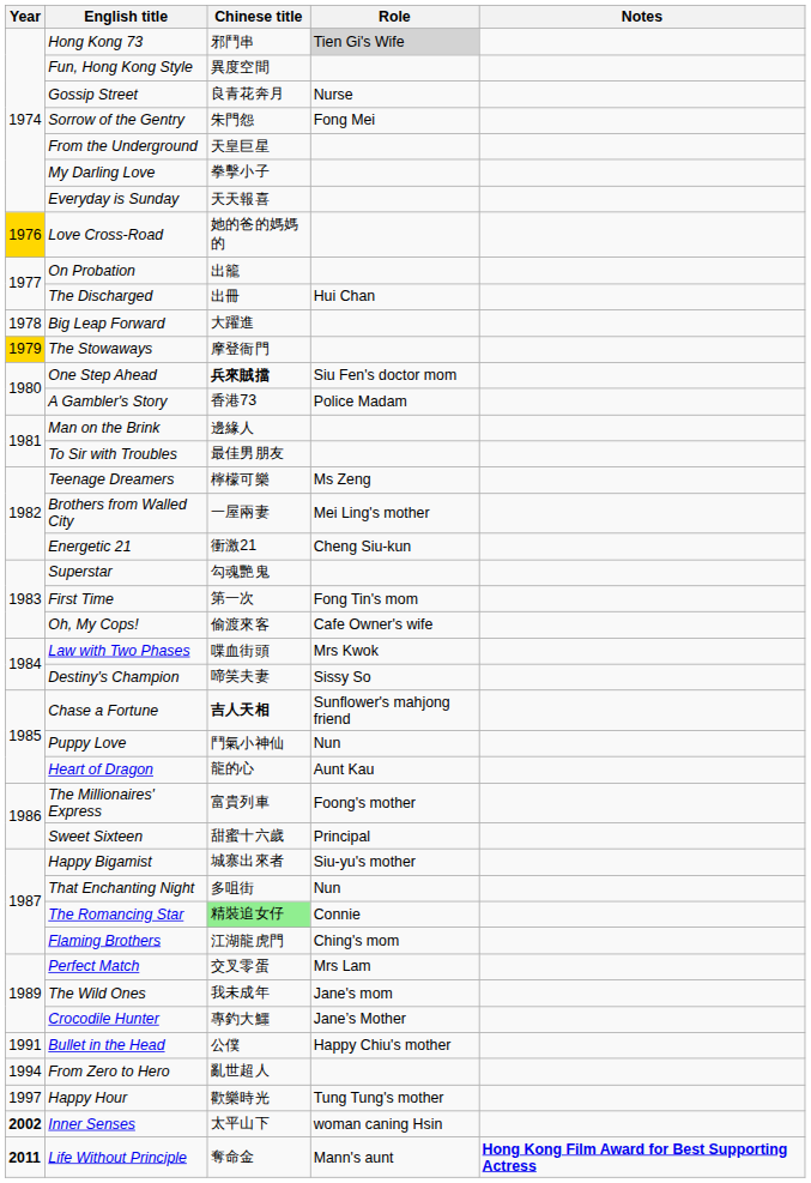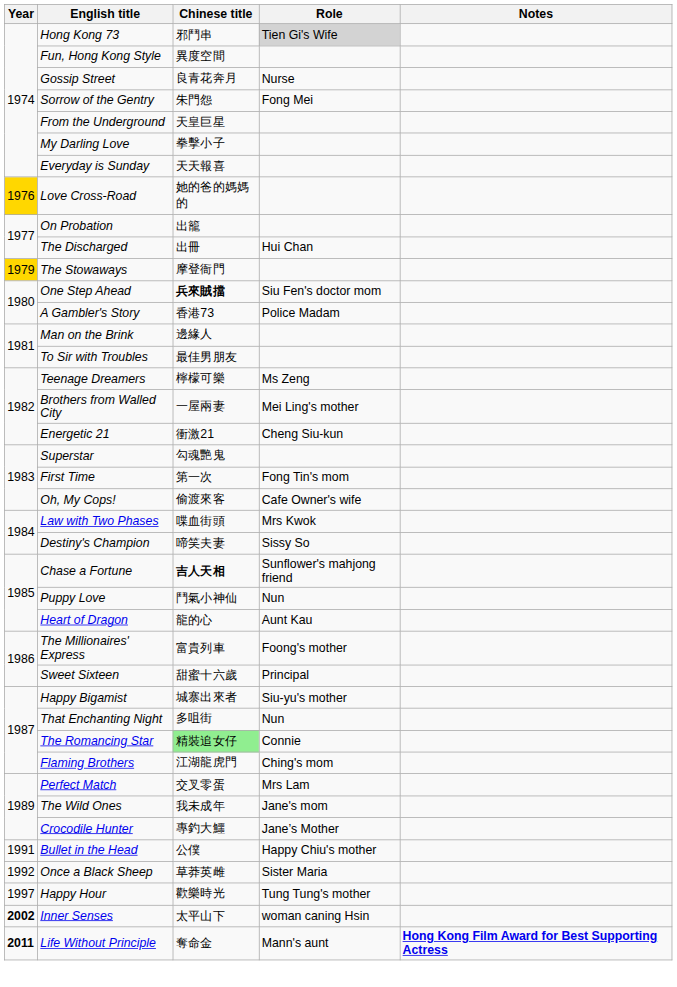 <table class="wikitable">
 <tr>
 <th>Year</th>
 <th>English title</th>
 <th>Chinese title</th>
 <th>Role</th>
 <th>Notes</th>
 </tr>
 <tr>
 <td rowspan=7>1974</td>
 <td><em>Hong Kong 73</em></td>
 <td>邪鬥串</td>
 <td style="background: lightgrey;">Tien Gi's Wife</td>
 <td></td>
 </tr>
 <tr>
 <td><em>Fun, Hong Kong Style</em></td>
 <td>異度空間</td>
 <td></td>
 <td></td>
 </tr>
 <tr>
 <td><em>Gossip Street</em></td>
 <td>良青花奔月</td>
 <td>Nurse</td>
 <td></td>
 </tr>
 <tr>
 <td><em>Sorrow of the Gentry</em></td>
 <td>朱門怨</td>
 <td>Fong Mei</td>
 <td></td>
 </tr>
 <tr>
 <td><em>From the Underground</em></td>
 <td>天皇巨星</td>
 <td></td>
 <td></td>
 </tr>
 <tr>
 <td><em>My Darling Love</em></td>
 <td>拳擊小子</td>
 <td></td>
 <td></td>
 </tr>
 <tr>
 <td><em>Everyday is Sunday</em></td>
 <td>天天報喜</td>
 <td></td>
 <td></td>
 </tr>
 <tr>
 <td style="background: gold;">1976</td>
 <td><em>Love Cross-Road</em></td>
 <td>她的爸的媽媽的</td>
 <td></td>
 <td></td>
 </tr>
 <tr>
 <td rowspan=2>1977</td>
 <td><em>On Probation</em></td>
 <td>出籠</td>
 <td></td>
 <td></td>
 </tr>
 <tr>
 <td><em>The Discharged</em></td>
 <td>出冊</td>
 <td>Hui Chan</td>
-<td></td>
-</tr>
-<tr>
-<td>1978</td>
-<td><em>Big Leap Forward</em></td>
-<td>大躍進</td>
-<td></td>
 <td></td>
 </tr>
 <tr>
 <td style="background: gold;">1979</td>
 <td><em>The Stowaways</em></td>
 <td>摩登衙門</td>
 <td></td>
 <td></td>
 </tr>
 <tr>
 <td rowspan=2>1980</td>
 <td><em>One Step Ahead</em></td>
 <td><strong>兵來賊擋</strong></td>
 <td>Siu Fen's doctor mom</td>
 <td></td>
 </tr>
 <tr>
 <td><em>A Gambler's Story</em></td>
 <td>香港73</td>
 <td>Police Madam</td>
 <td></td>
 </tr>
 <tr>
 <td rowspan=2>1981</td>
 <td><em>Man on the Brink</em></td>
 <td>邊緣人</td>
 <td></td>
 <td></td>
 </tr>
 <tr>
 <td><em>To Sir with Troubles</em></td>
 <td>最佳男朋友</td>
 <td></td>
 <td></td>
 </tr>
 <tr>
 <td rowspan=3>1982</td>
 <td><em>Teenage Dreamers</em></td>
 <td>檸檬可樂</td>
 <td>Ms Zeng</td>
 <td></td>
 </tr>
 <tr>
 <td><em>Brothers from Walled City</em></td>
 <td>一屋兩妻</td>
 <td>Mei Ling's mother</td>
 <td></td>
 </tr>
 <tr>
 <td><em>Energetic 21</em></td>
 <td>衝激21</td>
 <td>Cheng Siu-kun</td>
 <td></td>
 </tr>
 <tr>
 <td rowspan=3>1983</td>
 <td><em>Superstar</em></td>
 <td>勾魂艷鬼</td>
 <td></td>
 <td></td>
 </tr>
 <tr>
 <td><em>First Time</em></td>
 <td>第一次</td>
 <td>Fong Tin's mom</td>
 <td></td>
 </tr>
 <tr>
 <td><em>Oh, My Cops!</em></td>
 <td>偷渡來客</td>
 <td>Cafe Owner's wife</td>
 <td></td>
 </tr>
 <tr>
 <td rowspan=2>1984</td>
 <td><em><a href='#'>Law with Two Phases</a></em></td>
 <td>喋血街頭</td>
 <td>Mrs Kwok</td>
 <td></td>
 </tr>
 <tr>
 <td><em>Destiny's Champion</em></td>
 <td>啼笑夫妻</td>
 <td>Sissy So</td>
 <td></td>
 </tr>
 <tr>
 <td rowspan=3>1985</td>
 <td><em>Chase a Fortune</em></td>
 <td><strong>吉人天相</strong></td>
 <td>Sunflower's mahjong friend</td>
 <td></td>
 </tr>
 <tr>
 <td><em>Puppy Love</em></td>
 <td>鬥氣小神仙</td>
 <td>Nun</td>
 <td></td>
 </tr>
 <tr>
 <td><em><a href='#'>Heart of Dragon</a></em></td>
 <td>龍的心</td>
 <td>Aunt Kau</td>
 <td></td>
 </tr>
 <tr>
 <td rowspan=2>1986</td>
 <td><em>The Millionaires' Express</em></td>
 <td>富貴列車</td>
 <td>Foong's mother</td>
 <td></td>
 </tr>
 <tr>
 <td><em>Sweet Sixteen</em></td>
 <td>甜蜜十六歲</td>
 <td>Principal</td>
 <td></td>
 </tr>
 <tr>
 <td rowspan=4>1987</td>
 <td><em>Happy Bigamist</em></td>
 <td>城寨出來者</td>
 <td>Siu-yu's mother</td>
 <td></td>
 </tr>
 <tr>
 <td><em>That Enchanting Night</em></td>
 <td>多咀街</td>
 <td>Nun</td>
 <td></td>
 </tr>
 <tr>
 <td><em><a href='#'>The Romancing Star</a></em></td>
 <td style="background: lightgreen;">精裝追女仔</td>
 <td>Connie</td>
 <td></td>
 </tr>
 <tr>
 <td><em><a href='#'>Flaming Brothers</a></em></td>
 <td>江湖龍虎門</td>
 <td>Ching's mom</td>
 <td></td>
 </tr>
 <tr>
 <td rowspan=3>1989</td>
 <td><em><a href='#'>Perfect Match</a></em></td>
 <td>交叉零蛋</td>
 <td>Mrs Lam</td>
 <td></td>
 </tr>
 <tr>
 <td><em>The Wild Ones</em></td>
 <td>我未成年</td>
 <td>Jane's mom</td>
 <td></td>
 </tr>
 <tr>
 <td><em><a href='#'>Crocodile Hunter</a></em></td>
 <td>專釣大鱷</td>
 <td>Jane’s Mother</td>
 <td></td>
 </tr>
 <tr>
 <td>1991</td>
 <td><em><a href='#'>Bullet in the Head</a></em></td>
 <td>公僕</td>
 <td>Happy Chiu's mother</td>
 <td></td>
 </tr>
 <tr>
-<td>1994</td>
-<td><em>From Zero to Hero</em></td>
-<td>亂世超人</td>
-<td></td>
+<td>1992</td>
+<td><em>Once a Black Sheep</em></td>
+<td>草莽英雌</td>
+<td>Sister Maria</td>
 <td></td>
 </tr>
 <tr>
 <td>1997</td>
 <td><em>Happy Hour</em></td>
 <td>歡樂時光</td>
 <td>Tung Tung's mother</td>
 <td></td>
 </tr>
 <tr>
 <td><strong>2002</strong></td>
 <td><em><a href='#'>Inner Senses</a></em></td>
 <td>太平山下</td>
 <td>woman caning Hsin</td>
 <td></td>
 </tr>
 <tr>
 <td><strong>2011</strong></td>
 <td><em><a href='#'>Life Without Principle</a></em></td>
 <td>奪命金</td>
 <td>Mann's aunt</td>
 <td><strong><a href='#'>Hong Kong Film Award for Best Supporting Actress</a></strong></td>
 </tr>
 </table>
